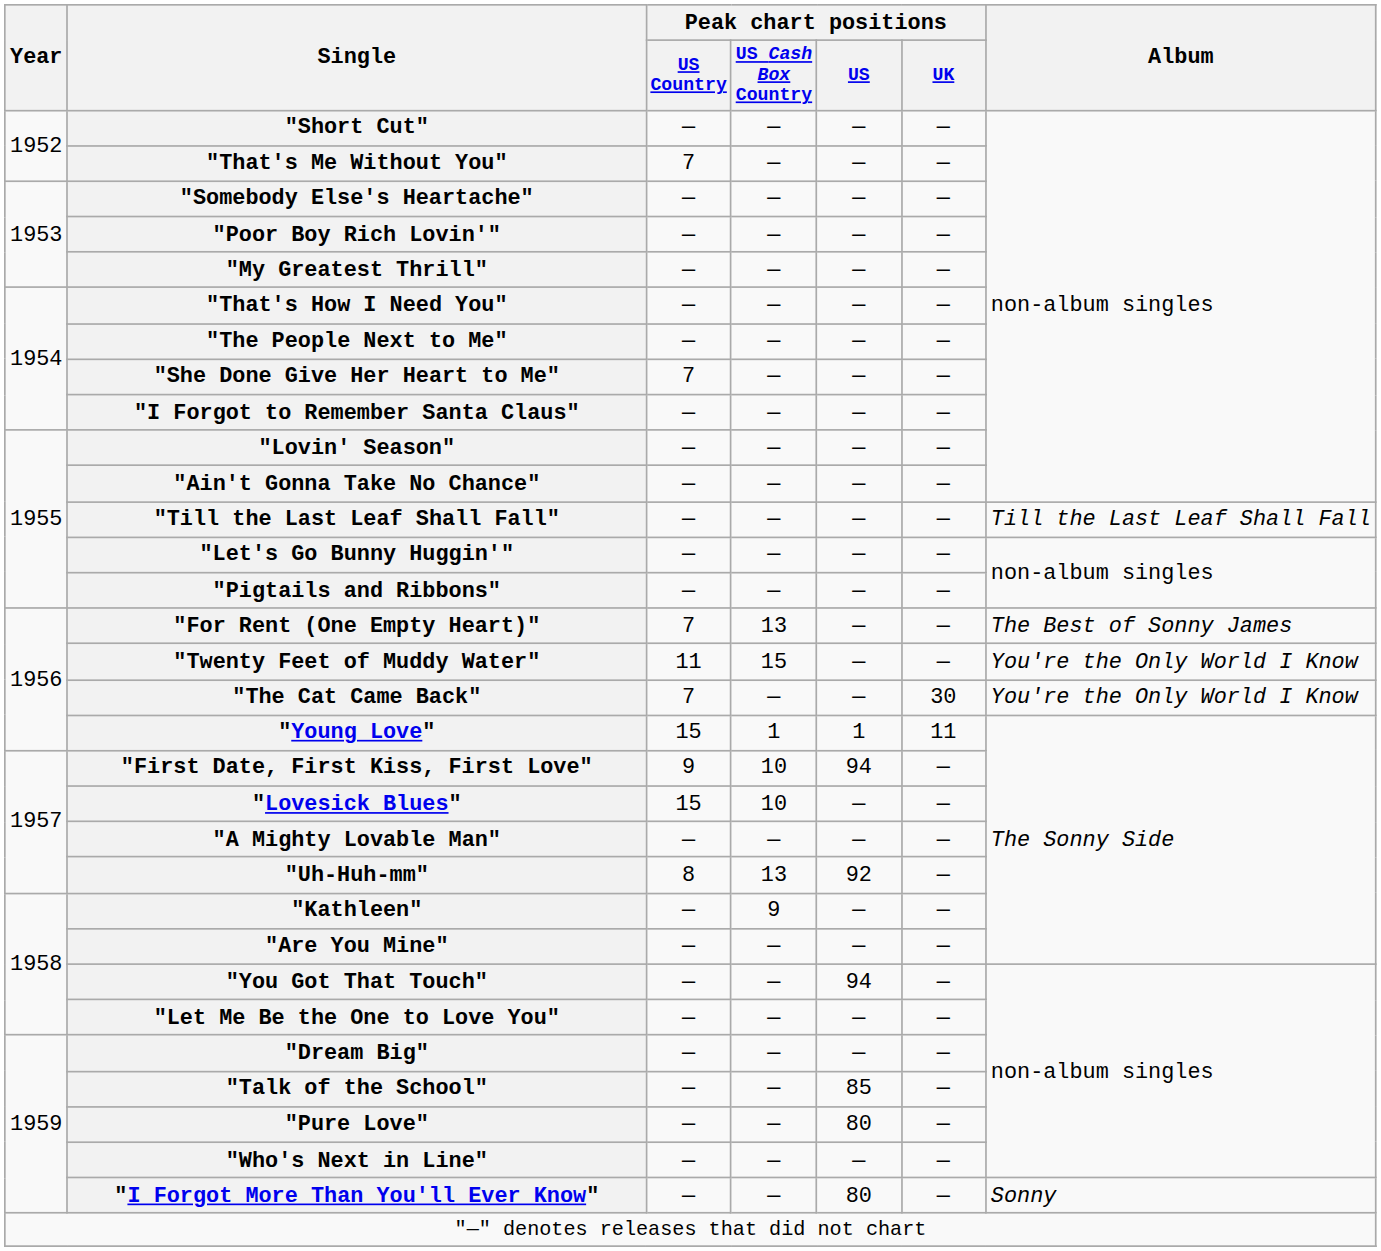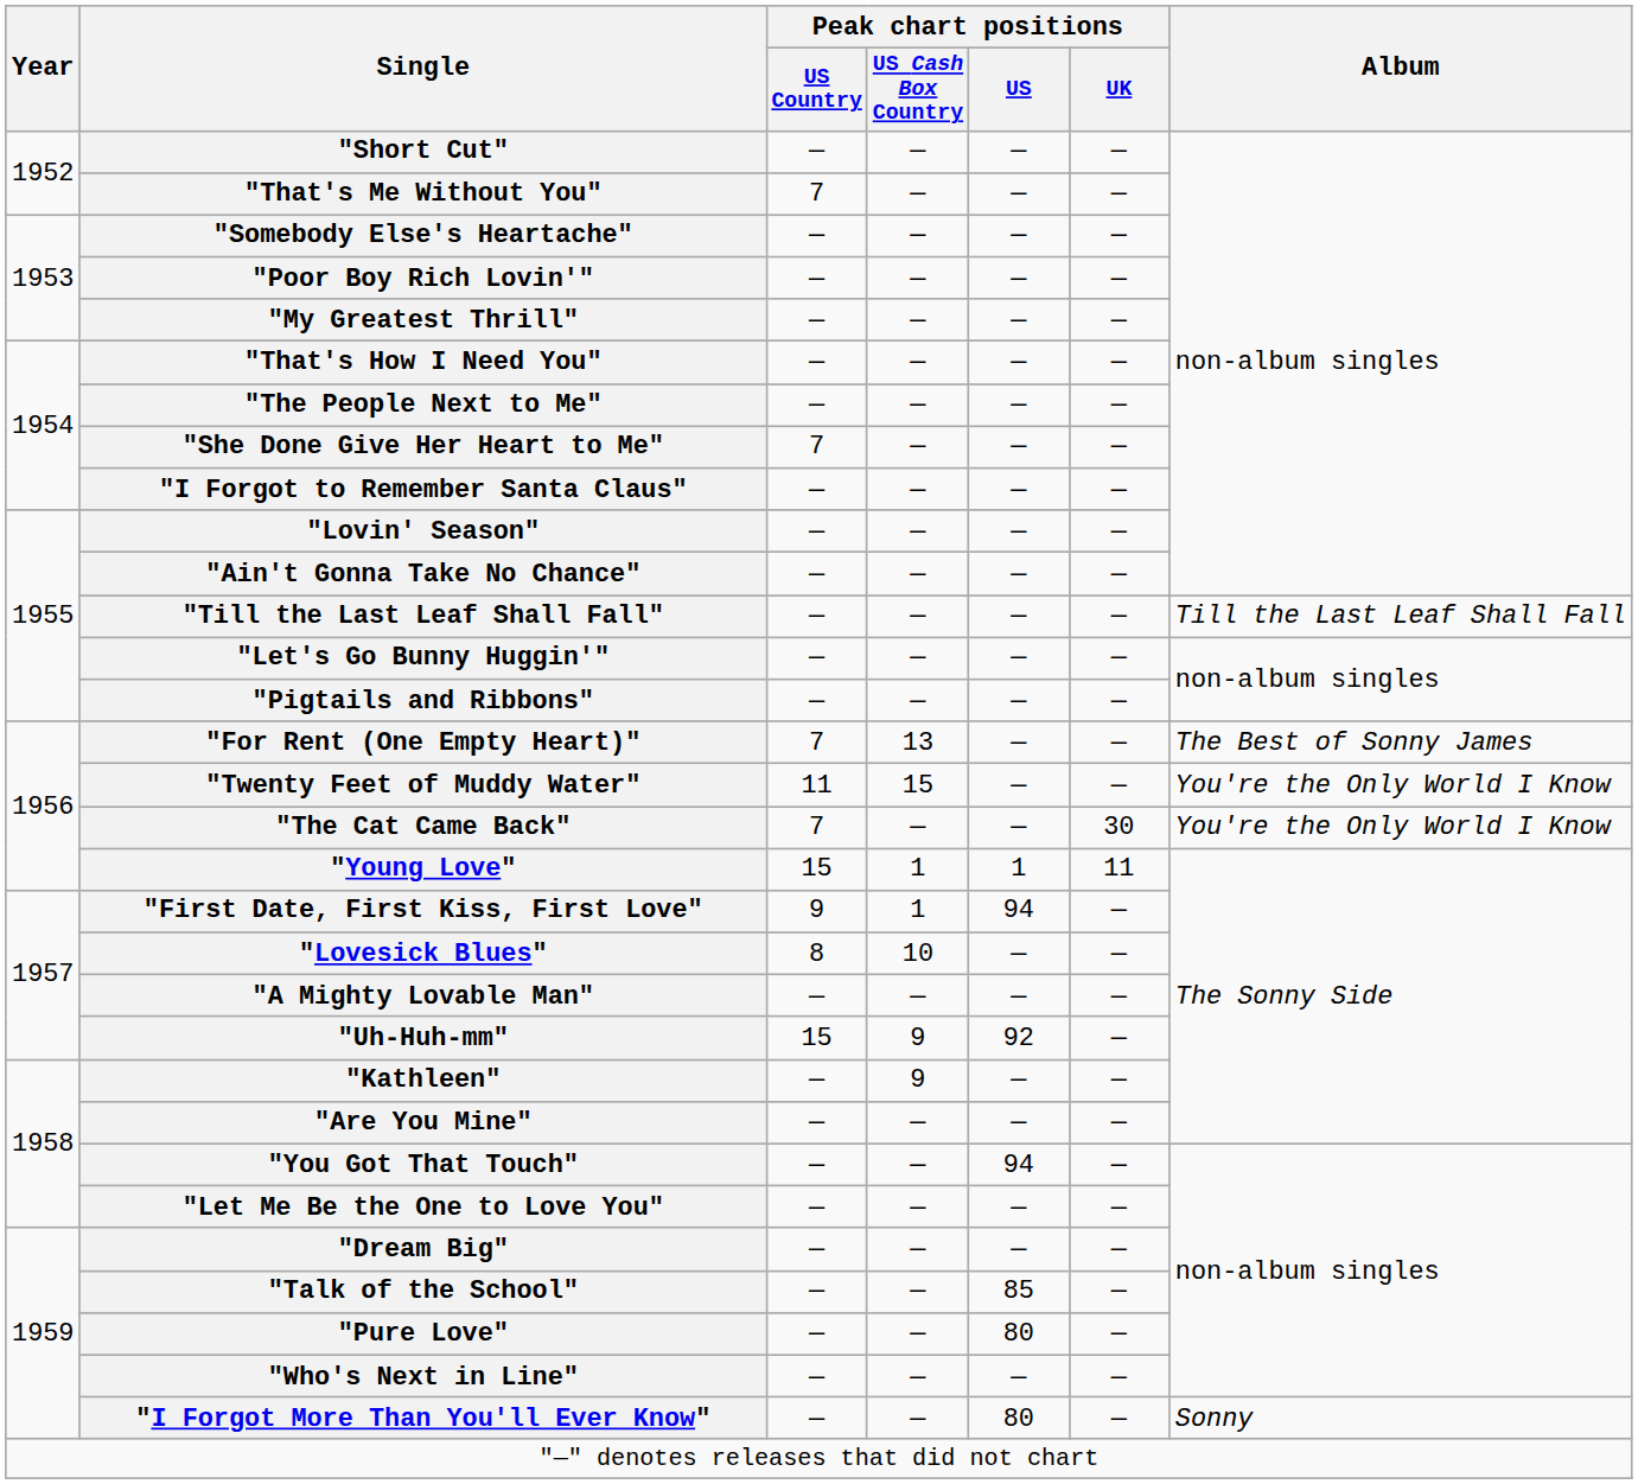 <table class="wikitable plainrowheaders" style="text-align:center;">
 <tr>
 <th rowspan="2">Year</th>
 <th rowspan="2" style="width:26em;">Single</th>
 <th colspan="4">Peak chart positions</th>
 <th rowspan="2">Album</th>
 </tr>
 <tr style="font-size:smaller;">
 <th width="45"><a href='#'>US Country</a><br></th>
 <th width="45"><a href='#'>US <em>Cash Box</em> Country</a><br></th>
 <th width="45"><a href='#'>US</a><br></th>
 <th width="45"><a href='#'>UK</a><br></th>
 </tr>
 <tr>
 <td rowspan="2">1952</td>
 <th scope="row">"Short Cut"</th>
 <td>—</td>
 <td>—</td>
 <td>—</td>
 <td>—</td>
 <td align="left" rowspan="11">non-album singles</td>
 </tr>
 <tr>
 <th scope="row">"That's Me Without You"</th>
 <td>7</td>
 <td>—</td>
 <td>—</td>
 <td>—</td>
 </tr>
 <tr>
 <td rowspan="3">1953</td>
 <th scope="row">"Somebody Else's Heartache"</th>
 <td>—</td>
 <td>—</td>
 <td>—</td>
 <td>—</td>
 </tr>
 <tr>
 <th scope="row">"Poor Boy Rich Lovin'"</th>
 <td>—</td>
 <td>—</td>
 <td>—</td>
 <td>—</td>
 </tr>
 <tr>
 <th scope="row">"My Greatest Thrill"</th>
 <td>—</td>
 <td>—</td>
 <td>—</td>
 <td>—</td>
 </tr>
 <tr>
 <td rowspan="4">1954</td>
 <th scope="row">"That's How I Need You"</th>
 <td>—</td>
 <td>—</td>
 <td>—</td>
 <td>—</td>
 </tr>
 <tr>
 <th scope="row">"The People Next to Me"</th>
 <td>—</td>
 <td>—</td>
 <td>—</td>
 <td>—</td>
 </tr>
 <tr>
 <th scope="row">"She Done Give Her Heart to Me"</th>
 <td>7</td>
 <td>—</td>
 <td>—</td>
 <td>—</td>
 </tr>
 <tr>
 <th scope="row">"I Forgot to Remember Santa Claus"</th>
 <td>—</td>
 <td>—</td>
 <td>—</td>
 <td>—</td>
 </tr>
 <tr>
 <td rowspan="5">1955</td>
 <th scope="row">"Lovin' Season"</th>
 <td>—</td>
 <td>—</td>
 <td>—</td>
 <td>—</td>
 </tr>
 <tr>
 <th scope="row">"Ain't Gonna Take No Chance"</th>
 <td>—</td>
 <td>—</td>
 <td>—</td>
 <td>—</td>
 </tr>
 <tr>
 <th scope="row">"Till the Last Leaf Shall Fall"</th>
 <td>—</td>
 <td>—</td>
 <td>—</td>
 <td>—</td>
 <td align="left"><em>Till the Last Leaf Shall Fall</em></td>
 </tr>
 <tr>
 <th scope="row">"Let's Go Bunny Huggin'"</th>
 <td>—</td>
 <td>—</td>
 <td>—</td>
 <td>—</td>
 <td align="left" rowspan="2">non-album singles</td>
 </tr>
 <tr>
 <th scope="row">"Pigtails and Ribbons"</th>
 <td>—</td>
 <td>—</td>
 <td>—</td>
 <td>—</td>
 </tr>
 <tr>
 <td rowspan="4">1956</td>
 <th scope="row">"For Rent (One Empty Heart)"</th>
 <td>7</td>
 <td>13</td>
 <td>—</td>
 <td>—</td>
 <td align="left"><em>The Best of Sonny James</em></td>
 </tr>
 <tr>
 <th scope="row">"Twenty Feet of Muddy Water"</th>
 <td>11</td>
 <td>15</td>
 <td>—</td>
 <td>—</td>
 <td align="left"><em>You're the Only World I Know</em></td>
 </tr>
 <tr>
 <th scope="row">"The Cat Came Back"</th>
 <td>7</td>
 <td>—</td>
 <td>—</td>
 <td>30</td>
 <td align="left"><em>You're the Only World I Know</em></td>
 </tr>
 <tr>
 <th scope="row">"<a href='#'>Young Love</a>"</th>
 <td>15</td>
 <td>1</td>
 <td>1</td>
 <td>11</td>
 <td align="left" rowspan="7"><em>The Sonny Side</em></td>
 </tr>
 <tr>
 <td rowspan="4">1957</td>
 <th scope="row">"First Date, First Kiss, First Love"</th>
 <td>9</td>
-<td>10</td>
+<td>1</td>
 <td>94</td>
 <td>—</td>
 </tr>
 <tr>
 <th scope="row">"<a href='#'>Lovesick Blues</a>"</th>
-<td>15</td>
+<td>8</td>
 <td>10</td>
 <td>—</td>
 <td>—</td>
 </tr>
 <tr>
 <th scope="row">"A Mighty Lovable Man"</th>
 <td>—</td>
 <td>—</td>
 <td>—</td>
 <td>—</td>
 </tr>
 <tr>
 <th scope="row">"Uh-Huh-mm"</th>
-<td>8</td>
-<td>13</td>
+<td>15</td>
+<td>9</td>
 <td>92</td>
 <td>—</td>
 </tr>
 <tr>
 <td rowspan="4">1958</td>
 <th scope="row">"Kathleen"</th>
 <td>—</td>
 <td>9</td>
 <td>—</td>
 <td>—</td>
 </tr>
 <tr>
 <th scope="row">"Are You Mine"</th>
 <td>—</td>
 <td>—</td>
 <td>—</td>
 <td>—</td>
 </tr>
 <tr>
 <th scope="row">"You Got That Touch"</th>
 <td>—</td>
 <td>—</td>
 <td>94</td>
 <td>—</td>
 <td align="left" rowspan="6">non-album singles</td>
 </tr>
 <tr>
 <th scope="row">"Let Me Be the One to Love You"</th>
 <td>—</td>
 <td>—</td>
 <td>—</td>
 <td>—</td>
 </tr>
 <tr>
 <td rowspan="5">1959</td>
 <th scope="row">"Dream Big"</th>
 <td>—</td>
 <td>—</td>
 <td>—</td>
 <td>—</td>
 </tr>
 <tr>
 <th scope="row">"Talk of the School"</th>
 <td>—</td>
 <td>—</td>
 <td>85</td>
 <td>—</td>
 </tr>
 <tr>
 <th scope="row">"Pure Love"</th>
 <td>—</td>
 <td>—</td>
 <td>80</td>
 <td>—</td>
 </tr>
 <tr>
 <th scope="row">"Who's Next in Line"</th>
 <td>—</td>
 <td>—</td>
 <td>—</td>
 <td>—</td>
 </tr>
 <tr>
 <th scope="row">"<a href='#'>I Forgot More Than You'll Ever Know</a>"</th>
 <td>—</td>
 <td>—</td>
 <td>80</td>
 <td>—</td>
 <td align="left"><em>Sonny</em></td>
 </tr>
 <tr>
 <td colspan="7" style="font-size: 9pt">"—" denotes releases that did not chart</td>
 </tr>
 <tr>
 </tr>
 </table>
